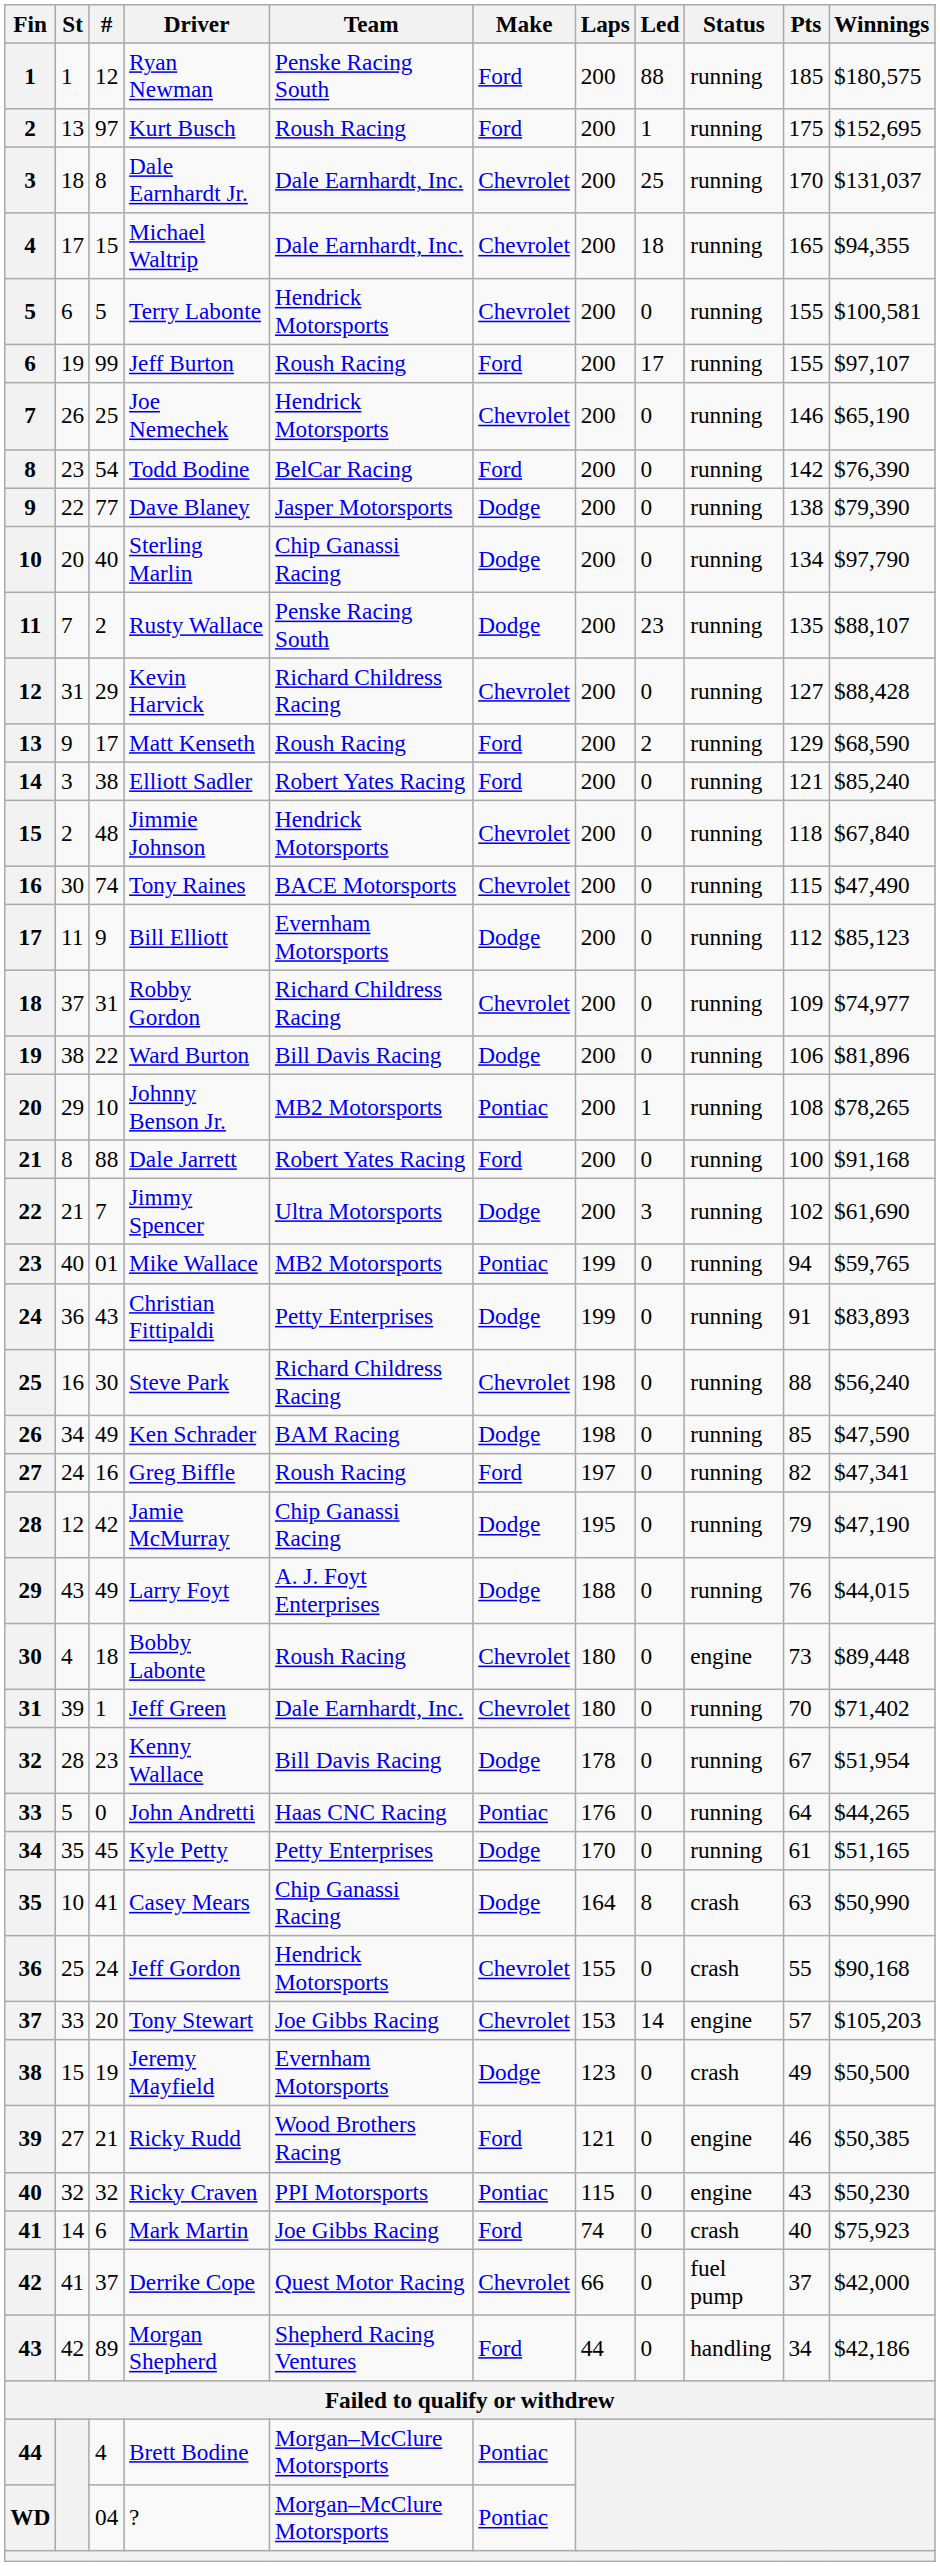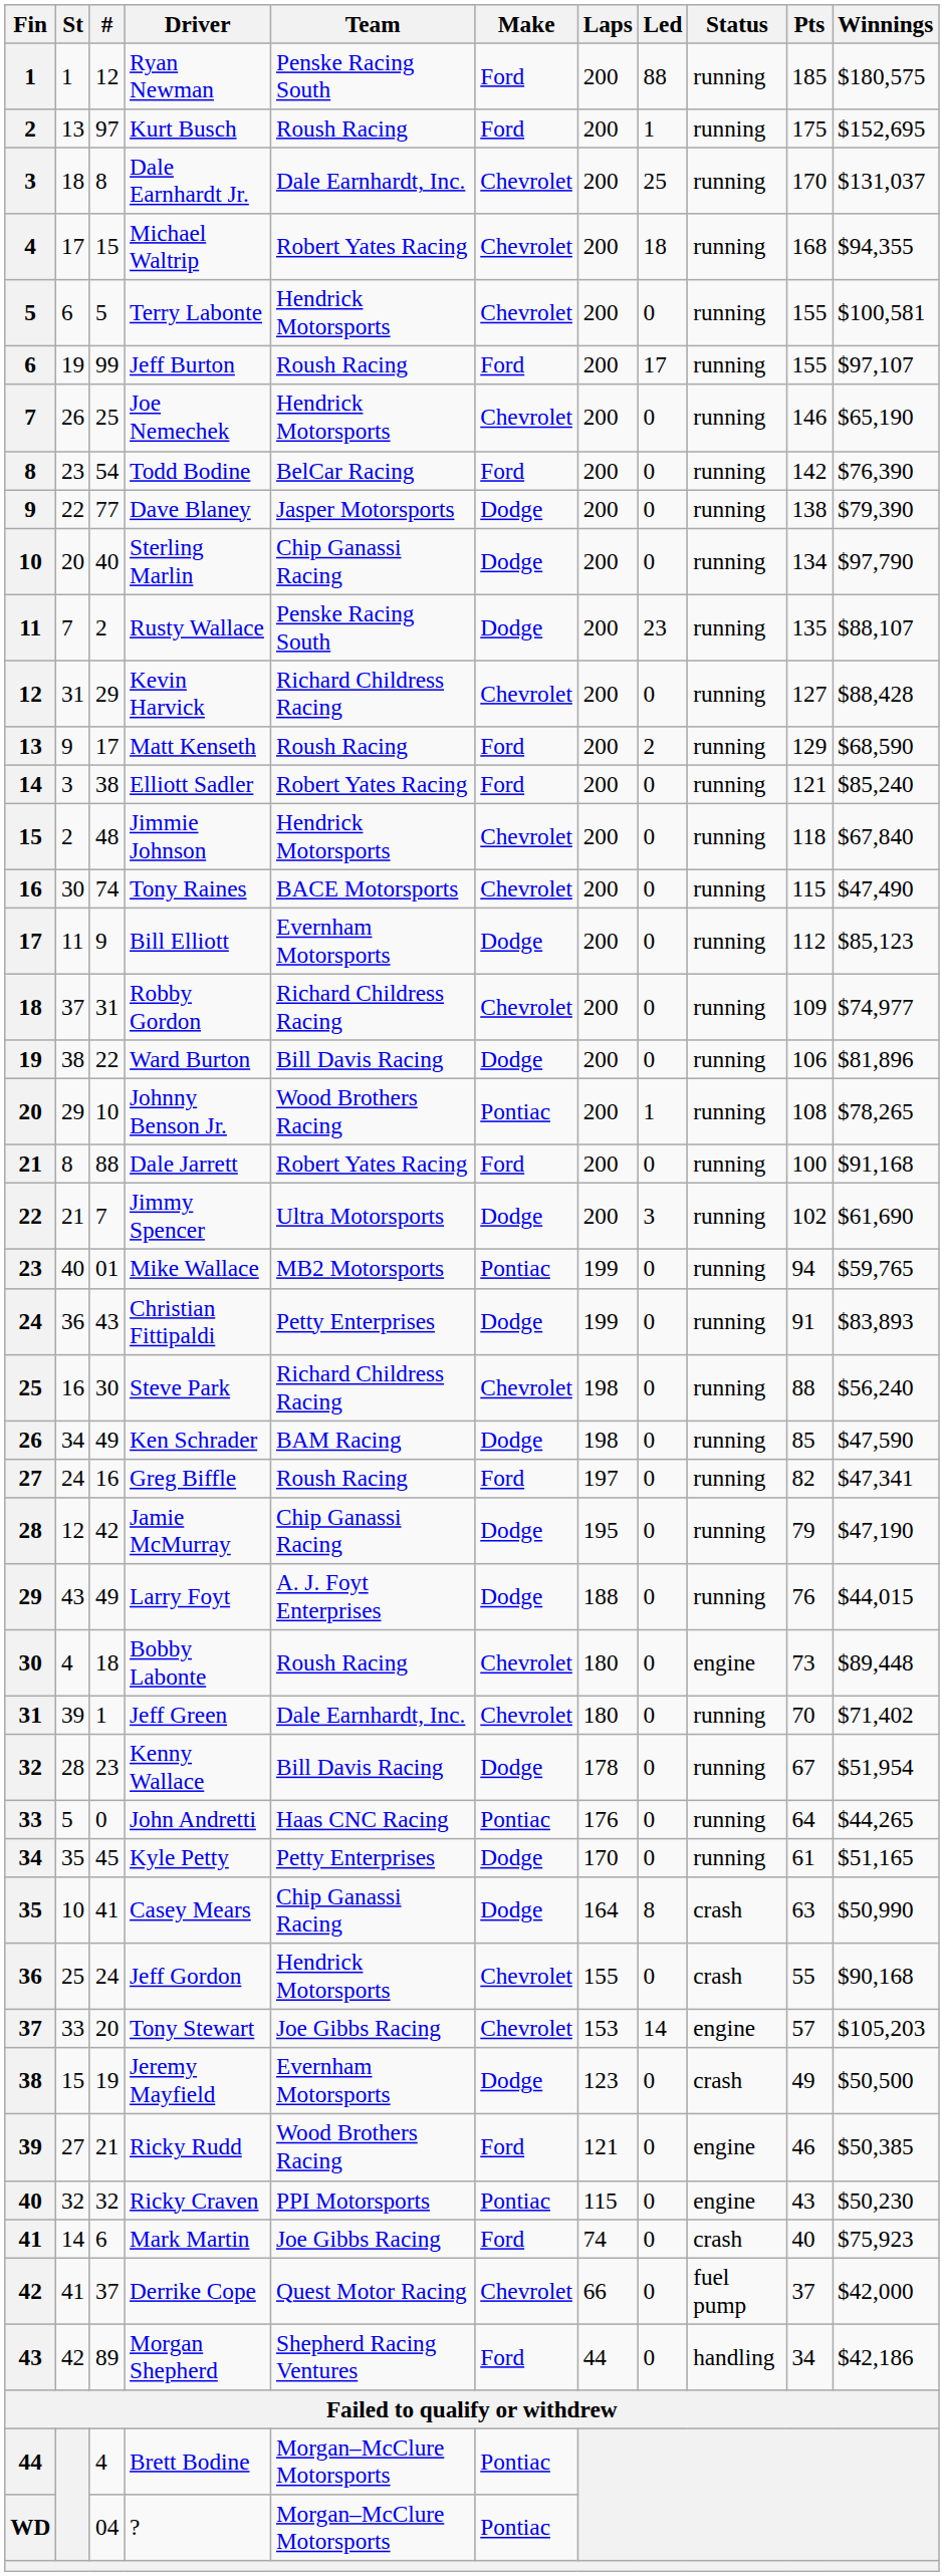 <table class="wikitable" style="font-size:95%">
 <tr>
 <th>Fin</th>
 <th>St</th>
 <th>#</th>
 <th>Driver</th>
 <th>Team</th>
 <th>Make</th>
 <th>Laps</th>
 <th>Led</th>
 <th>Status</th>
 <th>Pts</th>
 <th>Winnings</th>
 </tr>
 <tr>
 <th>1</th>
 <td>1</td>
 <td>12</td>
 <td><a href='#'>Ryan Newman</a></td>
 <td><a href='#'>Penske Racing South</a></td>
 <td><a href='#'>Ford</a></td>
 <td>200</td>
 <td>88</td>
 <td>running</td>
 <td>185</td>
 <td>$180,575</td>
 </tr>
 <tr>
 <th>2</th>
 <td>13</td>
 <td>97</td>
 <td><a href='#'>Kurt Busch</a></td>
 <td><a href='#'>Roush Racing</a></td>
 <td><a href='#'>Ford</a></td>
 <td>200</td>
 <td>1</td>
 <td>running</td>
 <td>175</td>
 <td>$152,695</td>
 </tr>
 <tr>
 <th>3</th>
 <td>18</td>
 <td>8</td>
 <td><a href='#'>Dale Earnhardt Jr.</a></td>
 <td><a href='#'>Dale Earnhardt, Inc.</a></td>
 <td><a href='#'>Chevrolet</a></td>
 <td>200</td>
 <td>25</td>
 <td>running</td>
 <td>170</td>
 <td>$131,037</td>
 </tr>
 <tr>
 <th>4</th>
 <td>17</td>
 <td>15</td>
 <td><a href='#'>Michael Waltrip</a></td>
-<td><a href='#'>Dale Earnhardt, Inc.</a></td>
+<td><a href='#'>Robert Yates Racing</a></td>
 <td><a href='#'>Chevrolet</a></td>
 <td>200</td>
 <td>18</td>
 <td>running</td>
-<td>165</td>
+<td>168</td>
 <td>$94,355</td>
 </tr>
 <tr>
 <th>5</th>
 <td>6</td>
 <td>5</td>
 <td><a href='#'>Terry Labonte</a></td>
 <td><a href='#'>Hendrick Motorsports</a></td>
 <td><a href='#'>Chevrolet</a></td>
 <td>200</td>
 <td>0</td>
 <td>running</td>
 <td>155</td>
 <td>$100,581</td>
 </tr>
 <tr>
 <th>6</th>
 <td>19</td>
 <td>99</td>
 <td><a href='#'>Jeff Burton</a></td>
 <td><a href='#'>Roush Racing</a></td>
 <td><a href='#'>Ford</a></td>
 <td>200</td>
 <td>17</td>
 <td>running</td>
 <td>155</td>
 <td>$97,107</td>
 </tr>
 <tr>
 <th>7</th>
 <td>26</td>
 <td>25</td>
 <td><a href='#'>Joe Nemechek</a></td>
 <td><a href='#'>Hendrick Motorsports</a></td>
 <td><a href='#'>Chevrolet</a></td>
 <td>200</td>
 <td>0</td>
 <td>running</td>
 <td>146</td>
 <td>$65,190</td>
 </tr>
 <tr>
 <th>8</th>
 <td>23</td>
 <td>54</td>
 <td><a href='#'>Todd Bodine</a></td>
 <td><a href='#'>BelCar Racing</a></td>
 <td><a href='#'>Ford</a></td>
 <td>200</td>
 <td>0</td>
 <td>running</td>
 <td>142</td>
 <td>$76,390</td>
 </tr>
 <tr>
 <th>9</th>
 <td>22</td>
 <td>77</td>
 <td><a href='#'>Dave Blaney</a></td>
 <td><a href='#'>Jasper Motorsports</a></td>
 <td><a href='#'>Dodge</a></td>
 <td>200</td>
 <td>0</td>
 <td>running</td>
 <td>138</td>
 <td>$79,390</td>
 </tr>
 <tr>
 <th>10</th>
 <td>20</td>
 <td>40</td>
 <td><a href='#'>Sterling Marlin</a></td>
 <td><a href='#'>Chip Ganassi Racing</a></td>
 <td><a href='#'>Dodge</a></td>
 <td>200</td>
 <td>0</td>
 <td>running</td>
 <td>134</td>
 <td>$97,790</td>
 </tr>
 <tr>
 <th>11</th>
 <td>7</td>
 <td>2</td>
 <td><a href='#'>Rusty Wallace</a></td>
 <td><a href='#'>Penske Racing South</a></td>
 <td><a href='#'>Dodge</a></td>
 <td>200</td>
 <td>23</td>
 <td>running</td>
 <td>135</td>
 <td>$88,107</td>
 </tr>
 <tr>
 <th>12</th>
 <td>31</td>
 <td>29</td>
 <td><a href='#'>Kevin Harvick</a></td>
 <td><a href='#'>Richard Childress Racing</a></td>
 <td><a href='#'>Chevrolet</a></td>
 <td>200</td>
 <td>0</td>
 <td>running</td>
 <td>127</td>
 <td>$88,428</td>
 </tr>
 <tr>
 <th>13</th>
 <td>9</td>
 <td>17</td>
 <td><a href='#'>Matt Kenseth</a></td>
 <td><a href='#'>Roush Racing</a></td>
 <td><a href='#'>Ford</a></td>
 <td>200</td>
 <td>2</td>
 <td>running</td>
 <td>129</td>
 <td>$68,590</td>
 </tr>
 <tr>
 <th>14</th>
 <td>3</td>
 <td>38</td>
 <td><a href='#'>Elliott Sadler</a></td>
 <td><a href='#'>Robert Yates Racing</a></td>
 <td><a href='#'>Ford</a></td>
 <td>200</td>
 <td>0</td>
 <td>running</td>
 <td>121</td>
 <td>$85,240</td>
 </tr>
 <tr>
 <th>15</th>
 <td>2</td>
 <td>48</td>
 <td><a href='#'>Jimmie Johnson</a></td>
 <td><a href='#'>Hendrick Motorsports</a></td>
 <td><a href='#'>Chevrolet</a></td>
 <td>200</td>
 <td>0</td>
 <td>running</td>
 <td>118</td>
 <td>$67,840</td>
 </tr>
 <tr>
 <th>16</th>
 <td>30</td>
 <td>74</td>
 <td><a href='#'>Tony Raines</a></td>
 <td><a href='#'>BACE Motorsports</a></td>
 <td><a href='#'>Chevrolet</a></td>
 <td>200</td>
 <td>0</td>
 <td>running</td>
 <td>115</td>
 <td>$47,490</td>
 </tr>
 <tr>
 <th>17</th>
 <td>11</td>
 <td>9</td>
 <td><a href='#'>Bill Elliott</a></td>
 <td><a href='#'>Evernham Motorsports</a></td>
 <td><a href='#'>Dodge</a></td>
 <td>200</td>
 <td>0</td>
 <td>running</td>
 <td>112</td>
 <td>$85,123</td>
 </tr>
 <tr>
 <th>18</th>
 <td>37</td>
 <td>31</td>
 <td><a href='#'>Robby Gordon</a></td>
 <td><a href='#'>Richard Childress Racing</a></td>
 <td><a href='#'>Chevrolet</a></td>
 <td>200</td>
 <td>0</td>
 <td>running</td>
 <td>109</td>
 <td>$74,977</td>
 </tr>
 <tr>
 <th>19</th>
 <td>38</td>
 <td>22</td>
 <td><a href='#'>Ward Burton</a></td>
 <td><a href='#'>Bill Davis Racing</a></td>
 <td><a href='#'>Dodge</a></td>
 <td>200</td>
 <td>0</td>
 <td>running</td>
 <td>106</td>
 <td>$81,896</td>
 </tr>
 <tr>
 <th>20</th>
 <td>29</td>
 <td>10</td>
 <td><a href='#'>Johnny Benson Jr.</a></td>
-<td><a href='#'>MB2 Motorsports</a></td>
+<td><a href='#'>Wood Brothers Racing</a></td>
 <td><a href='#'>Pontiac</a></td>
 <td>200</td>
 <td>1</td>
 <td>running</td>
 <td>108</td>
 <td>$78,265</td>
 </tr>
 <tr>
 <th>21</th>
 <td>8</td>
 <td>88</td>
 <td><a href='#'>Dale Jarrett</a></td>
 <td><a href='#'>Robert Yates Racing</a></td>
 <td><a href='#'>Ford</a></td>
 <td>200</td>
 <td>0</td>
 <td>running</td>
 <td>100</td>
 <td>$91,168</td>
 </tr>
 <tr>
 <th>22</th>
 <td>21</td>
 <td>7</td>
 <td><a href='#'>Jimmy Spencer</a></td>
 <td><a href='#'>Ultra Motorsports</a></td>
 <td><a href='#'>Dodge</a></td>
 <td>200</td>
 <td>3</td>
 <td>running</td>
 <td>102</td>
 <td>$61,690</td>
 </tr>
 <tr>
 <th>23</th>
 <td>40</td>
 <td>01</td>
 <td><a href='#'>Mike Wallace</a></td>
 <td><a href='#'>MB2 Motorsports</a></td>
 <td><a href='#'>Pontiac</a></td>
 <td>199</td>
 <td>0</td>
 <td>running</td>
 <td>94</td>
 <td>$59,765</td>
 </tr>
 <tr>
 <th>24</th>
 <td>36</td>
 <td>43</td>
 <td><a href='#'>Christian Fittipaldi</a></td>
 <td><a href='#'>Petty Enterprises</a></td>
 <td><a href='#'>Dodge</a></td>
 <td>199</td>
 <td>0</td>
 <td>running</td>
 <td>91</td>
 <td>$83,893</td>
 </tr>
 <tr>
 <th>25</th>
 <td>16</td>
 <td>30</td>
 <td><a href='#'>Steve Park</a></td>
 <td><a href='#'>Richard Childress Racing</a></td>
 <td><a href='#'>Chevrolet</a></td>
 <td>198</td>
 <td>0</td>
 <td>running</td>
 <td>88</td>
 <td>$56,240</td>
 </tr>
 <tr>
 <th>26</th>
 <td>34</td>
 <td>49</td>
 <td><a href='#'>Ken Schrader</a></td>
 <td><a href='#'>BAM Racing</a></td>
 <td><a href='#'>Dodge</a></td>
 <td>198</td>
 <td>0</td>
 <td>running</td>
 <td>85</td>
 <td>$47,590</td>
 </tr>
 <tr>
 <th>27</th>
 <td>24</td>
 <td>16</td>
 <td><a href='#'>Greg Biffle</a></td>
 <td><a href='#'>Roush Racing</a></td>
 <td><a href='#'>Ford</a></td>
 <td>197</td>
 <td>0</td>
 <td>running</td>
 <td>82</td>
 <td>$47,341</td>
 </tr>
 <tr>
 <th>28</th>
 <td>12</td>
 <td>42</td>
 <td><a href='#'>Jamie McMurray</a></td>
 <td><a href='#'>Chip Ganassi Racing</a></td>
 <td><a href='#'>Dodge</a></td>
 <td>195</td>
 <td>0</td>
 <td>running</td>
 <td>79</td>
 <td>$47,190</td>
 </tr>
 <tr>
 <th>29</th>
 <td>43</td>
 <td>49</td>
 <td><a href='#'>Larry Foyt</a></td>
 <td><a href='#'>A. J. Foyt Enterprises</a></td>
 <td><a href='#'>Dodge</a></td>
 <td>188</td>
 <td>0</td>
 <td>running</td>
 <td>76</td>
 <td>$44,015</td>
 </tr>
 <tr>
 <th>30</th>
 <td>4</td>
 <td>18</td>
 <td><a href='#'>Bobby Labonte</a></td>
 <td><a href='#'>Roush Racing</a></td>
 <td><a href='#'>Chevrolet</a></td>
 <td>180</td>
 <td>0</td>
 <td>engine</td>
 <td>73</td>
 <td>$89,448</td>
 </tr>
 <tr>
 <th>31</th>
 <td>39</td>
 <td>1</td>
 <td><a href='#'>Jeff Green</a></td>
 <td><a href='#'>Dale Earnhardt, Inc.</a></td>
 <td><a href='#'>Chevrolet</a></td>
 <td>180</td>
 <td>0</td>
 <td>running</td>
 <td>70</td>
 <td>$71,402</td>
 </tr>
 <tr>
 <th>32</th>
 <td>28</td>
 <td>23</td>
 <td><a href='#'>Kenny Wallace</a></td>
 <td><a href='#'>Bill Davis Racing</a></td>
 <td><a href='#'>Dodge</a></td>
 <td>178</td>
 <td>0</td>
 <td>running</td>
 <td>67</td>
 <td>$51,954</td>
 </tr>
 <tr>
 <th>33</th>
 <td>5</td>
 <td>0</td>
 <td><a href='#'>John Andretti</a></td>
 <td><a href='#'>Haas CNC Racing</a></td>
 <td><a href='#'>Pontiac</a></td>
 <td>176</td>
 <td>0</td>
 <td>running</td>
 <td>64</td>
 <td>$44,265</td>
 </tr>
 <tr>
 <th>34</th>
 <td>35</td>
 <td>45</td>
 <td><a href='#'>Kyle Petty</a></td>
 <td><a href='#'>Petty Enterprises</a></td>
 <td><a href='#'>Dodge</a></td>
 <td>170</td>
 <td>0</td>
 <td>running</td>
 <td>61</td>
 <td>$51,165</td>
 </tr>
 <tr>
 <th>35</th>
 <td>10</td>
 <td>41</td>
 <td><a href='#'>Casey Mears</a></td>
 <td><a href='#'>Chip Ganassi Racing</a></td>
 <td><a href='#'>Dodge</a></td>
 <td>164</td>
 <td>8</td>
 <td>crash</td>
 <td>63</td>
 <td>$50,990</td>
 </tr>
 <tr>
 <th>36</th>
 <td>25</td>
 <td>24</td>
 <td><a href='#'>Jeff Gordon</a></td>
 <td><a href='#'>Hendrick Motorsports</a></td>
 <td><a href='#'>Chevrolet</a></td>
 <td>155</td>
 <td>0</td>
 <td>crash</td>
 <td>55</td>
 <td>$90,168</td>
 </tr>
 <tr>
 <th>37</th>
 <td>33</td>
 <td>20</td>
 <td><a href='#'>Tony Stewart</a></td>
 <td><a href='#'>Joe Gibbs Racing</a></td>
 <td><a href='#'>Chevrolet</a></td>
 <td>153</td>
 <td>14</td>
 <td>engine</td>
 <td>57</td>
 <td>$105,203</td>
 </tr>
 <tr>
 <th>38</th>
 <td>15</td>
 <td>19</td>
 <td><a href='#'>Jeremy Mayfield</a></td>
 <td><a href='#'>Evernham Motorsports</a></td>
 <td><a href='#'>Dodge</a></td>
 <td>123</td>
 <td>0</td>
 <td>crash</td>
 <td>49</td>
 <td>$50,500</td>
 </tr>
 <tr>
 <th>39</th>
 <td>27</td>
 <td>21</td>
 <td><a href='#'>Ricky Rudd</a></td>
 <td><a href='#'>Wood Brothers Racing</a></td>
 <td><a href='#'>Ford</a></td>
 <td>121</td>
 <td>0</td>
 <td>engine</td>
 <td>46</td>
 <td>$50,385</td>
 </tr>
 <tr>
 <th>40</th>
 <td>32</td>
 <td>32</td>
 <td><a href='#'>Ricky Craven</a></td>
 <td><a href='#'>PPI Motorsports</a></td>
 <td><a href='#'>Pontiac</a></td>
 <td>115</td>
 <td>0</td>
 <td>engine</td>
 <td>43</td>
 <td>$50,230</td>
 </tr>
 <tr>
 <th>41</th>
 <td>14</td>
 <td>6</td>
 <td><a href='#'>Mark Martin</a></td>
 <td><a href='#'>Joe Gibbs Racing</a></td>
 <td><a href='#'>Ford</a></td>
 <td>74</td>
 <td>0</td>
 <td>crash</td>
 <td>40</td>
 <td>$75,923</td>
 </tr>
 <tr>
 <th>42</th>
 <td>41</td>
 <td>37</td>
 <td><a href='#'>Derrike Cope</a></td>
 <td><a href='#'>Quest Motor Racing</a></td>
 <td><a href='#'>Chevrolet</a></td>
 <td>66</td>
 <td>0</td>
 <td>fuel pump</td>
 <td>37</td>
 <td>$42,000</td>
 </tr>
 <tr>
 <th>43</th>
 <td>42</td>
 <td>89</td>
 <td><a href='#'>Morgan Shepherd</a></td>
 <td><a href='#'>Shepherd Racing Ventures</a></td>
 <td><a href='#'>Ford</a></td>
 <td>44</td>
 <td>0</td>
 <td>handling</td>
 <td>34</td>
 <td>$42,186</td>
 </tr>
 <tr>
 <th colspan="11">Failed to qualify or withdrew</th>
 </tr>
 <tr>
 <th>44</th>
 <th rowspan="2"></th>
 <td>4</td>
 <td><a href='#'>Brett Bodine</a></td>
 <td><a href='#'>Morgan–McClure Motorsports</a></td>
 <td><a href='#'>Pontiac</a></td>
 <th colspan="5" rowspan="2"></th>
 </tr>
 <tr>
 <th>WD</th>
 <td>04</td>
 <td>?</td>
 <td><a href='#'>Morgan–McClure Motorsports</a></td>
 <td><a href='#'>Pontiac</a></td>
 </tr>
 <tr>
 <th colspan="11"></th>
 </tr>
 </table>
